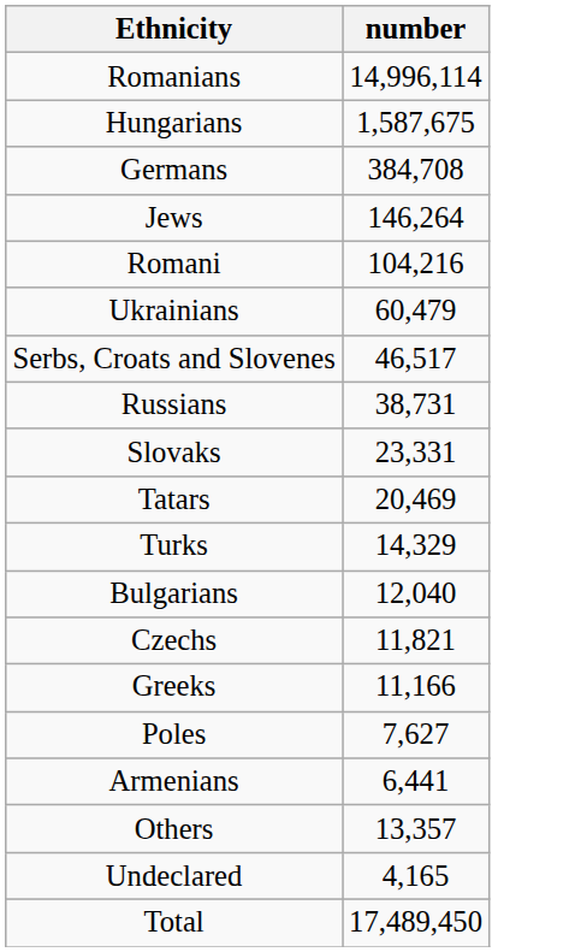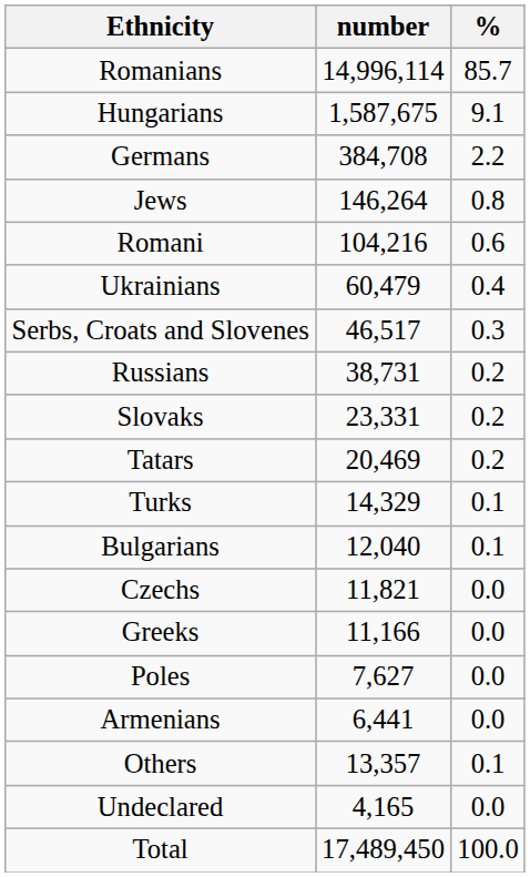 <table class="wikitable" style="text-align:center; border:5">
 <tr>
 <th>Ethnicity</th>
 <th>number</th>
+<th>%</th>
 </tr>
 <tr>
 <td>Romanians</td>
 <td>14,996,114</td>
+<td>85.7</td>
 </tr>
 <tr>
 <td>Hungarians</td>
 <td>1,587,675</td>
+<td>9.1</td>
 </tr>
 <tr>
 <td>Germans</td>
 <td>384,708</td>
+<td>2.2</td>
 </tr>
 <tr>
 <td>Jews</td>
 <td>146,264</td>
+<td>0.8</td>
 </tr>
 <tr>
 <td>Romani</td>
 <td>104,216</td>
+<td>0.6</td>
 </tr>
 <tr>
 <td>Ukrainians</td>
 <td>60,479</td>
+<td>0.4</td>
 </tr>
 <tr>
 <td>Serbs, Croats and Slovenes</td>
 <td>46,517</td>
+<td>0.3</td>
 </tr>
 <tr>
 <td>Russians</td>
 <td>38,731</td>
+<td>0.2</td>
 </tr>
 <tr>
 <td>Slovaks</td>
 <td>23,331</td>
+<td>0.2</td>
 </tr>
 <tr>
 <td>Tatars</td>
 <td>20,469</td>
+<td>0.2</td>
 </tr>
 <tr>
 <td>Turks</td>
 <td>14,329</td>
+<td>0.1</td>
 </tr>
 <tr>
 <td>Bulgarians</td>
 <td>12,040</td>
+<td>0.1</td>
 </tr>
 <tr>
 <td>Czechs</td>
 <td>11,821</td>
+<td>0.0</td>
 </tr>
 <tr>
 <td>Greeks</td>
 <td>11,166</td>
+<td>0.0</td>
 </tr>
 <tr>
 <td>Poles</td>
 <td>7,627</td>
+<td>0.0</td>
 </tr>
 <tr>
 <td>Armenians</td>
 <td>6,441</td>
+<td>0.0</td>
 </tr>
 <tr>
 <td>Others</td>
 <td>13,357</td>
+<td>0.1</td>
 </tr>
 <tr>
 <td>Undeclared</td>
 <td>4,165</td>
+<td>0.0</td>
 </tr>
 <tr>
 <td>Total</td>
 <td>17,489,450</td>
+<td>100.0</td>
 </tr>
 </table>
